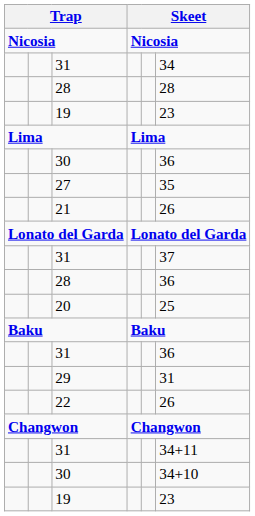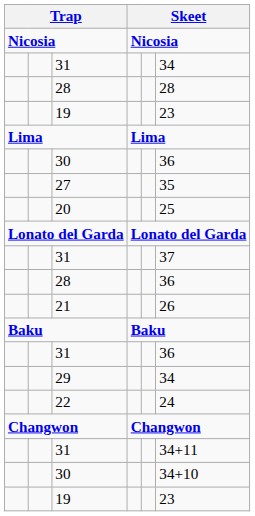 <table class="wikitable">
 <tr>
 <th colspan="3"><a href='#'>Trap</a></th>
 <th colspan="3"><a href='#'>Skeet</a></th>
 </tr>
 <tr>
 <td colspan="3"> <strong><a href='#'>Nicosia</a></strong></td>
 <td colspan="3"> <strong><a href='#'>Nicosia</a></strong></td>
 </tr>
 <tr>
 <td></td>
 <td></td>
 <td>31</td>
 <td></td>
 <td></td>
 <td>34</td>
 </tr>
 <tr>
 <td></td>
 <td></td>
 <td>28</td>
 <td></td>
 <td></td>
 <td>28</td>
 </tr>
 <tr>
 <td></td>
 <td></td>
 <td>19</td>
 <td></td>
 <td></td>
 <td>23</td>
 </tr>
 <tr>
 <td colspan="3"> <strong><a href='#'>Lima</a></strong></td>
 <td colspan="3"> <strong><a href='#'>Lima</a></strong></td>
 </tr>
 <tr>
 <td></td>
 <td></td>
 <td>30</td>
 <td></td>
 <td></td>
 <td>36</td>
 </tr>
 <tr>
 <td></td>
 <td></td>
 <td>27</td>
 <td></td>
 <td></td>
 <td>35</td>
 </tr>
 <tr>
 <td></td>
 <td></td>
-<td>21</td>
+<td>20</td>
 <td></td>
 <td></td>
-<td>26</td>
+<td>25</td>
 </tr>
 <tr>
 <td colspan="3"> <strong><a href='#'>Lonato del Garda</a></strong></td>
 <td colspan="3"> <strong><a href='#'>Lonato del Garda</a></strong></td>
 </tr>
 <tr>
 <td></td>
 <td></td>
 <td>31</td>
 <td></td>
 <td></td>
 <td>37</td>
 </tr>
 <tr>
 <td></td>
 <td></td>
 <td>28</td>
 <td></td>
 <td></td>
 <td>36</td>
 </tr>
 <tr>
 <td></td>
 <td></td>
-<td>20</td>
+<td>21</td>
 <td></td>
 <td></td>
-<td>25</td>
+<td>26</td>
 </tr>
 <tr>
 <td colspan="3"> <strong><a href='#'>Baku</a></strong></td>
 <td colspan="3"> <strong><a href='#'>Baku</a></strong></td>
 </tr>
 <tr>
 <td></td>
 <td></td>
 <td>31</td>
 <td></td>
 <td></td>
 <td>36</td>
 </tr>
 <tr>
 <td></td>
 <td></td>
 <td>29</td>
 <td></td>
 <td></td>
-<td>31</td>
+<td>34</td>
 </tr>
 <tr>
 <td></td>
 <td></td>
 <td>22</td>
 <td></td>
 <td></td>
-<td>26</td>
+<td>24</td>
 </tr>
 <tr>
 <td colspan="3"> <strong><a href='#'>Changwon</a></strong></td>
 <td colspan="3"> <strong><a href='#'>Changwon</a></strong></td>
 </tr>
 <tr>
 <td></td>
 <td></td>
 <td>31</td>
 <td></td>
 <td></td>
 <td>34+11</td>
 </tr>
 <tr>
 <td></td>
 <td></td>
 <td>30</td>
 <td></td>
 <td></td>
 <td>34+10</td>
 </tr>
 <tr>
 <td></td>
 <td></td>
 <td>19</td>
 <td></td>
 <td></td>
 <td>23</td>
 </tr>
 </table>
